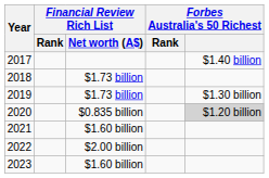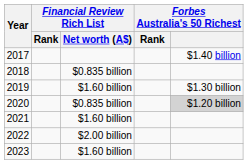 <table class="wikitable">
 <tr>
 <th rowspan=2>Year</th>
 <th colspan=2><em><a href='#'>Financial Review</a></em><br><a href='#'>Rich List</a></th>
 <th colspan=2><em><a href='#'>Forbes</a></em><br><a href='#'>Australia's 50 Richest</a></th>
 </tr>
 <tr>
 <th>Rank</th>
 <th><a href='#'>Net worth</a> (<a href='#'>A$</a>)</th>
 <th>Rank</th>
 <th></th>
 </tr>
 <tr>
 <td>2017</td>
 <td align="center"></td>
 <td align="right"></td>
 <td align="center"> </td>
 <td align="right">$1.40 <a href='#'>billion</a> </td>
 </tr>
 <tr>
 <td>2018</td>
 <td align="center"></td>
-<td align="right">$1.73 <a href='#'>billion</a> </td>
+<td align="right">$0.835 billion </td>
 <td align="center"></td>
 <td align="right"></td>
 </tr>
 <tr>
 <td>2019</td>
 <td align="center"></td>
-<td align="right">$1.73 <a href='#'>billion</a> </td>
+<td align="right">$1.60 billion </td>
 <td align="center"></td>
 <td align="right">$1.30 billion </td>
 </tr>
 <tr>
 <td>2020</td>
 <td align="center"></td>
 <td align="right">$0.835 billion </td>
 <td align="center"></td>
 <td align="right" style="background: lightgrey;">$1.20 billion  </td>
 </tr>
 <tr>
 <td>2021</td>
 <td align="center"></td>
 <td align="right">$1.60 billion </td>
 <td align="center"></td>
 <td align="right"></td>
 </tr>
 <tr>
 <td>2022</td>
 <td align="center"></td>
 <td align="right">$2.00 billion </td>
 <td align="center"></td>
 <td align="right"></td>
 </tr>
 <tr>
 <td>2023</td>
 <td align="center"></td>
 <td align="right">$1.60 billion </td>
 <td align="center"></td>
 <td align="right"></td>
 </tr>
 </table>
